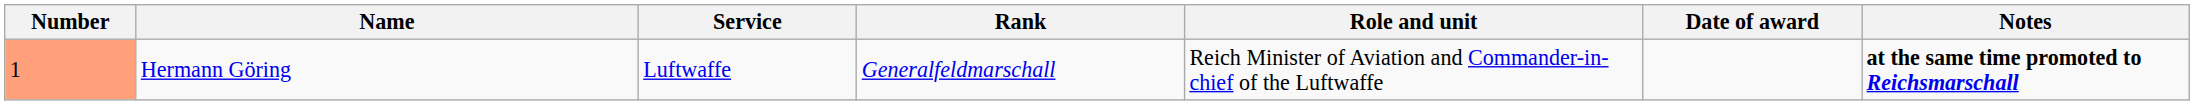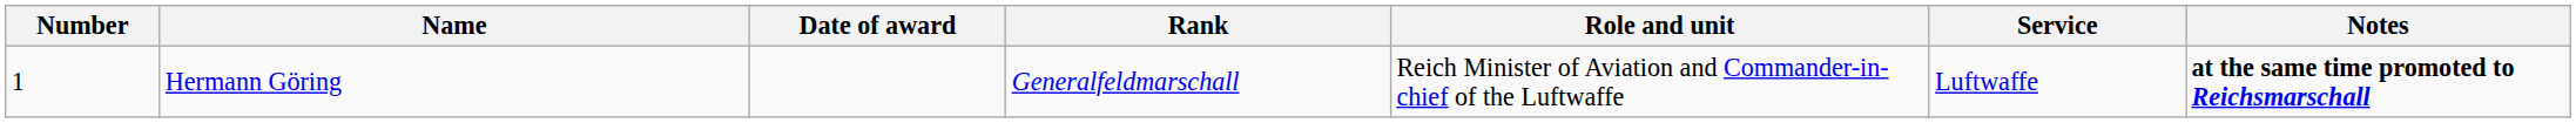 <table class="wikitable" style="width:100%;">
 <tr>
 <th style="width:6%;">Number</th>
 <th style="width:23%;">Name</th>
-<th style="width:10%;">Service</th>
+<th style="width:10%;">Date of award</th>
 <th style="width:15%;">Rank</th>
 <th style="width:21%;">Role and unit</th>
-<th style="width:10%;">Date of award</th>
+<th style="width:10%;">Service</th>
 <th style="width:15%;">Notes</th>
 </tr>
 <tr>
-<td style="background: lightsalmon;">1</td>
+<td>1</td>
 <td><a href='#'>Hermann Göring</a></td>
-<td><a href='#'>Luftwaffe</a></td>
+<td></td>
 <td><em><a href='#'>Generalfeldmarschall</a></em></td>
 <td>Reich Minister of Aviation and <a href='#'>Commander-in-chief</a> of the Luftwaffe</td>
-<td></td>
+<td><a href='#'>Luftwaffe</a></td>
 <td><strong>at the same time promoted to <em><a href='#'>Reichsmarschall</a></em></strong></td>
 </tr>
 </table>
